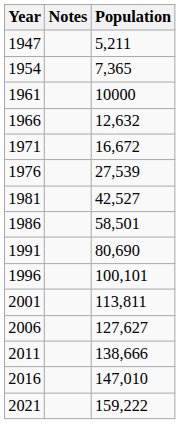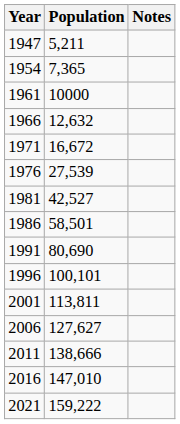 <table class="wikitable">
 <tr>
 <th>Year</th>
+<th>Population</th>
 <th>Notes</th>
-<th>Population</th>
 </tr>
 <tr>
 <td>1947</td>
+<td>5,211</td>
 <td></td>
-<td>5,211</td>
 </tr>
 <tr>
 <td>1954</td>
+<td>7,365</td>
 <td></td>
-<td>7,365</td>
 </tr>
 <tr>
 <td>1961</td>
+<td>10000</td>
 <td></td>
-<td>10000</td>
 </tr>
 <tr>
 <td>1966</td>
+<td>12,632</td>
 <td></td>
-<td>12,632</td>
 </tr>
 <tr>
 <td>1971</td>
+<td>16,672</td>
 <td></td>
-<td>16,672</td>
 </tr>
 <tr>
 <td>1976</td>
+<td>27,539</td>
 <td></td>
-<td>27,539</td>
 </tr>
 <tr>
 <td>1981</td>
+<td>42,527</td>
 <td></td>
-<td>42,527</td>
 </tr>
 <tr>
 <td>1986</td>
+<td>58,501</td>
 <td></td>
-<td>58,501</td>
 </tr>
 <tr>
 <td>1991</td>
+<td>80,690</td>
 <td></td>
-<td>80,690</td>
 </tr>
 <tr>
 <td>1996</td>
+<td>100,101</td>
 <td></td>
-<td>100,101</td>
 </tr>
 <tr>
 <td>2001</td>
+<td>113,811</td>
 <td></td>
-<td>113,811</td>
 </tr>
 <tr>
 <td>2006</td>
+<td>127,627</td>
 <td></td>
-<td>127,627</td>
 </tr>
 <tr>
 <td>2011</td>
+<td>138,666</td>
 <td></td>
-<td>138,666</td>
 </tr>
 <tr>
 <td>2016</td>
+<td>147,010</td>
 <td></td>
-<td>147,010</td>
 </tr>
 <tr>
 <td>2021</td>
+<td>159,222</td>
 <td></td>
-<td>159,222</td>
 </tr>
 </table>
